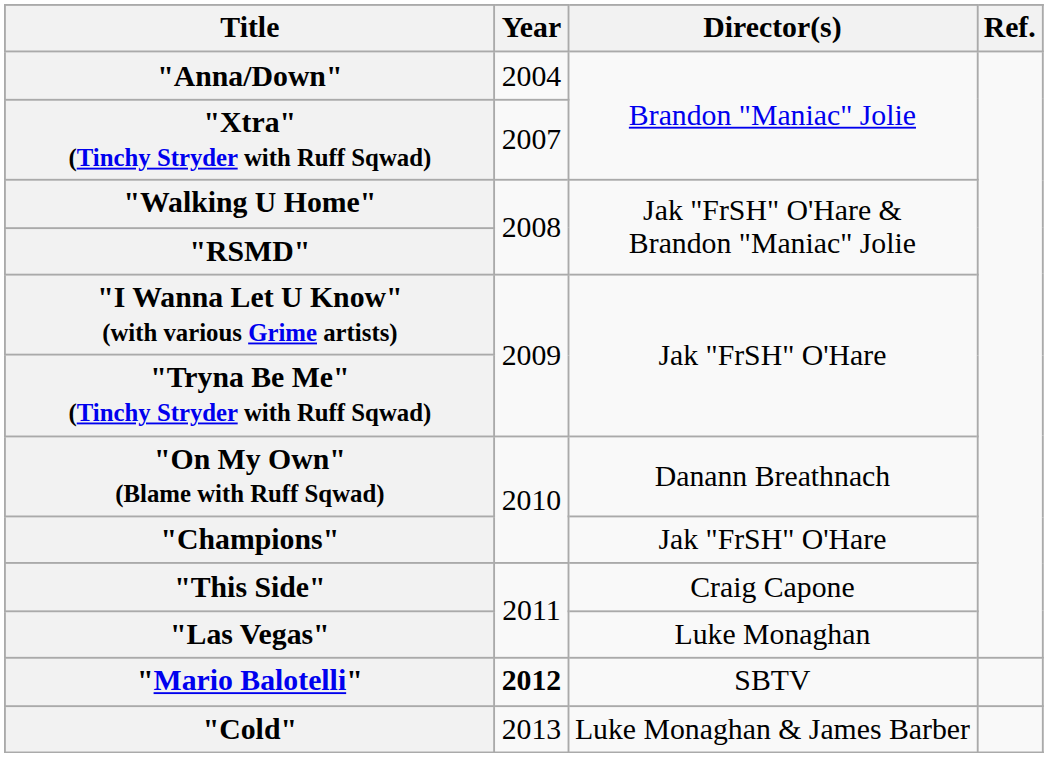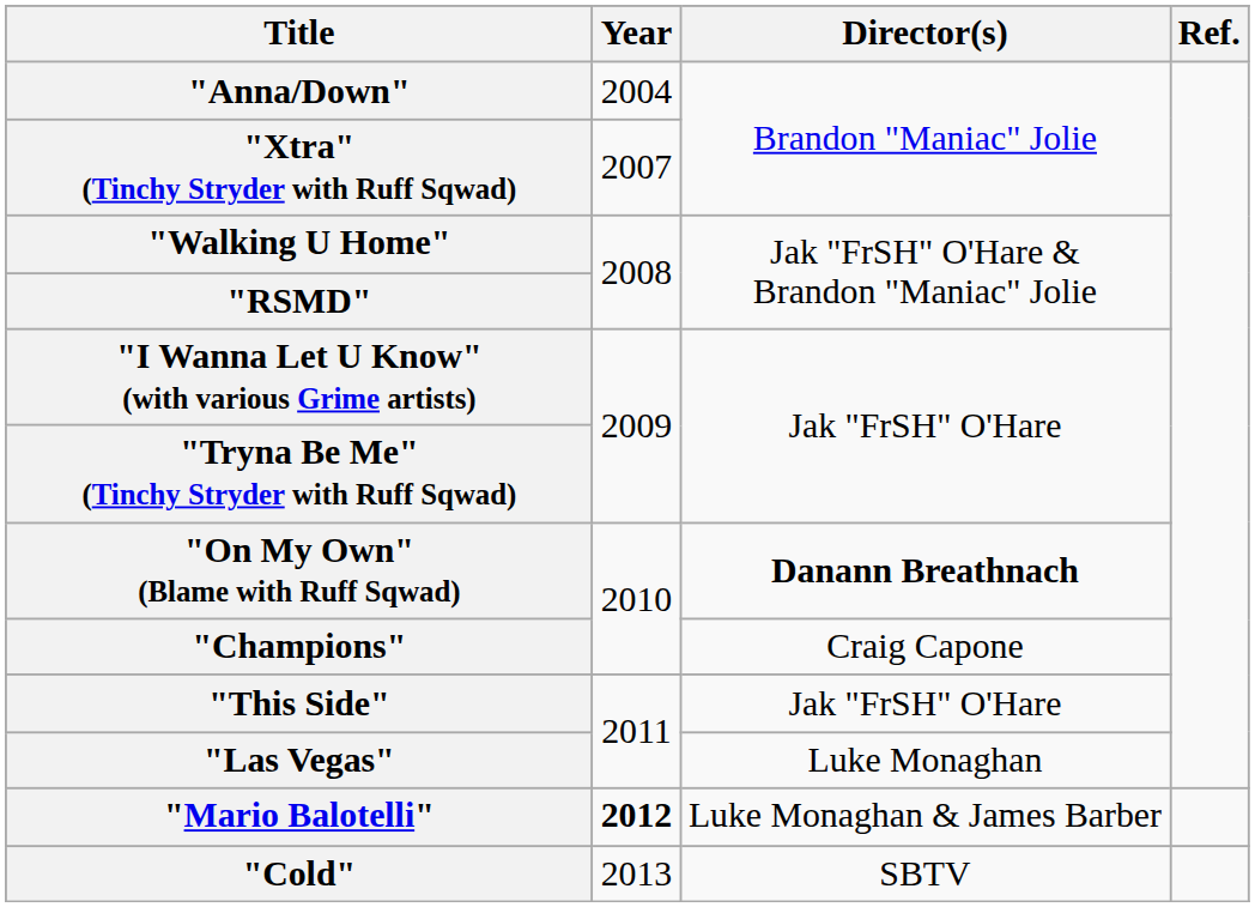 <table class="wikitable plainrowheaders" style="text-align:center;" border="1">
 <tr>
 <th scope="col" style="width:16em;">Title</th>
 <th scope="col">Year</th>
 <th scope="col">Director(s)</th>
 <th scope="col">Ref.</th>
 </tr>
 <tr>
 <th scope="row">"Anna/Down"</th>
 <td rowspan="1">2004</td>
 <td rowspan="2"><a href='#'>Brandon "Maniac" Jolie</a></td>
 <td rowspan="10"></td>
 </tr>
 <tr>
 <th scope="row">"Xtra"<br><small> (<a href='#'>Tinchy Stryder</a> with Ruff Sqwad)</small></th>
 <td rowspan="1">2007</td>
 </tr>
 <tr>
 <th scope="row">"Walking U Home"</th>
 <td rowspan="2">2008</td>
 <td rowspan="2">Jak "FrSH" O'Hare &<br>Brandon "Maniac" Jolie</td>
 </tr>
 <tr>
 <th scope="row">"RSMD"</th>
 </tr>
 <tr>
 <th scope="row">"I Wanna Let U Know"<br><small> (with various <a href='#'>Grime</a> artists)</small></th>
 <td rowspan="2">2009</td>
 <td rowspan="2">Jak "FrSH" O'Hare</td>
 </tr>
 <tr>
 <th scope="row">"Tryna Be Me"<br><small> (<a href='#'>Tinchy Stryder</a> with Ruff Sqwad)</small></th>
 </tr>
 <tr>
 <th scope="row">"On My Own"<br><small> (Blame with Ruff Sqwad)</small></th>
 <td rowspan="2">2010</td>
-<td rowspan="1">Danann Breathnach</td>
+<td rowspan="1"><strong>Danann Breathnach</strong></td>
 </tr>
 <tr>
 <th scope="row">"Champions"</th>
-<td rowspan="1">Jak "FrSH" O'Hare</td>
+<td rowspan="1">Craig Capone</td>
 </tr>
 <tr>
 <th scope="row">"This Side"</th>
 <td rowspan="2">2011</td>
-<td rowspan="1">Craig Capone</td>
+<td rowspan="1">Jak "FrSH" O'Hare</td>
 </tr>
 <tr>
 <th scope="row">"Las Vegas"</th>
 <td rowspan="1">Luke Monaghan</td>
 </tr>
 <tr>
 <th scope="row">"<a href='#'>Mario Balotelli</a>"</th>
 <td rowspan="1"><strong>2012</strong></td>
-<td rowspan="1">SBTV</td>
+<td rowspan="1">Luke Monaghan & James Barber</td>
 <td rowspan="1"></td>
 </tr>
 <tr>
 <th scope="row">"Cold"</th>
 <td rowspan="1">2013</td>
-<td rowspan="1">Luke Monaghan & James Barber</td>
+<td rowspan="1">SBTV</td>
 <td rowspan="1"></td>
 </tr>
 <tr>
 </tr>
 </table>
